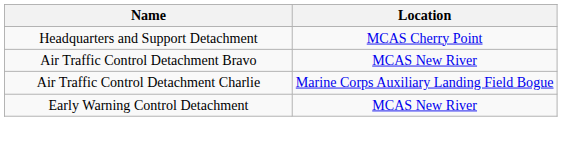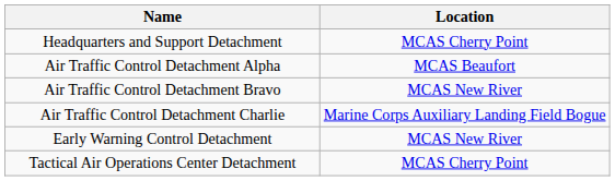 <table class="wikitable" style="text-align: center;">
 <tr>
 <th style="width:20em">Name</th>
 <th>Location</th>
 </tr>
 <tr>
 <td align="center">Headquarters and Support Detachment</td>
 <td><a href='#'>MCAS Cherry Point</a></td>
+</tr>
+<tr>
+<td align="center">Air Traffic Control Detachment Alpha</td>
+<td><a href='#'>MCAS Beaufort</a></td>
 </tr>
 <tr>
 <td align="center">Air Traffic Control Detachment Bravo</td>
 <td><a href='#'>MCAS New River</a></td>
 </tr>
 <tr>
 <td align="center">Air Traffic Control Detachment Charlie</td>
 <td><a href='#'>Marine Corps Auxiliary Landing Field Bogue</a></td>
 </tr>
 <tr>
 <td align="center">Early Warning Control Detachment</td>
 <td><a href='#'>MCAS New River</a></td>
 </tr>
+<tr>
+<td align="center">Tactical Air Operations Center Detachment</td>
+<td><a href='#'>MCAS Cherry Point</a></td>
+</tr>
 </table>
